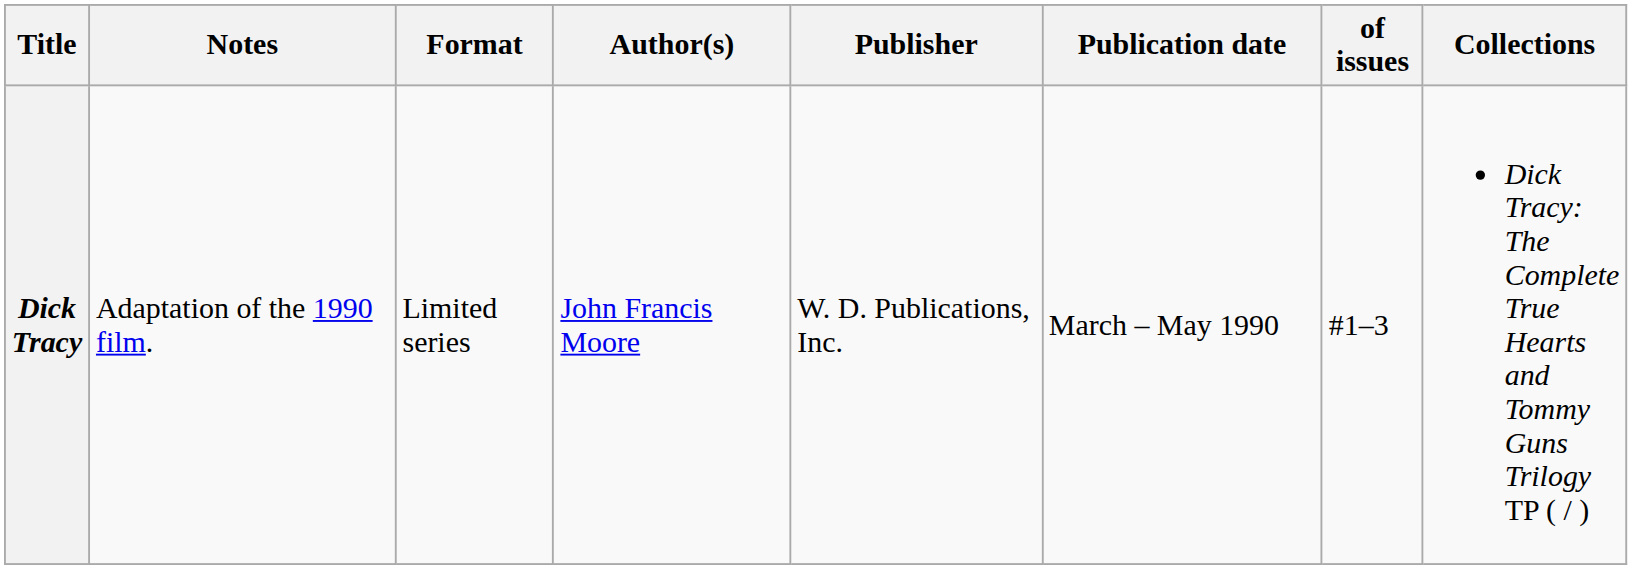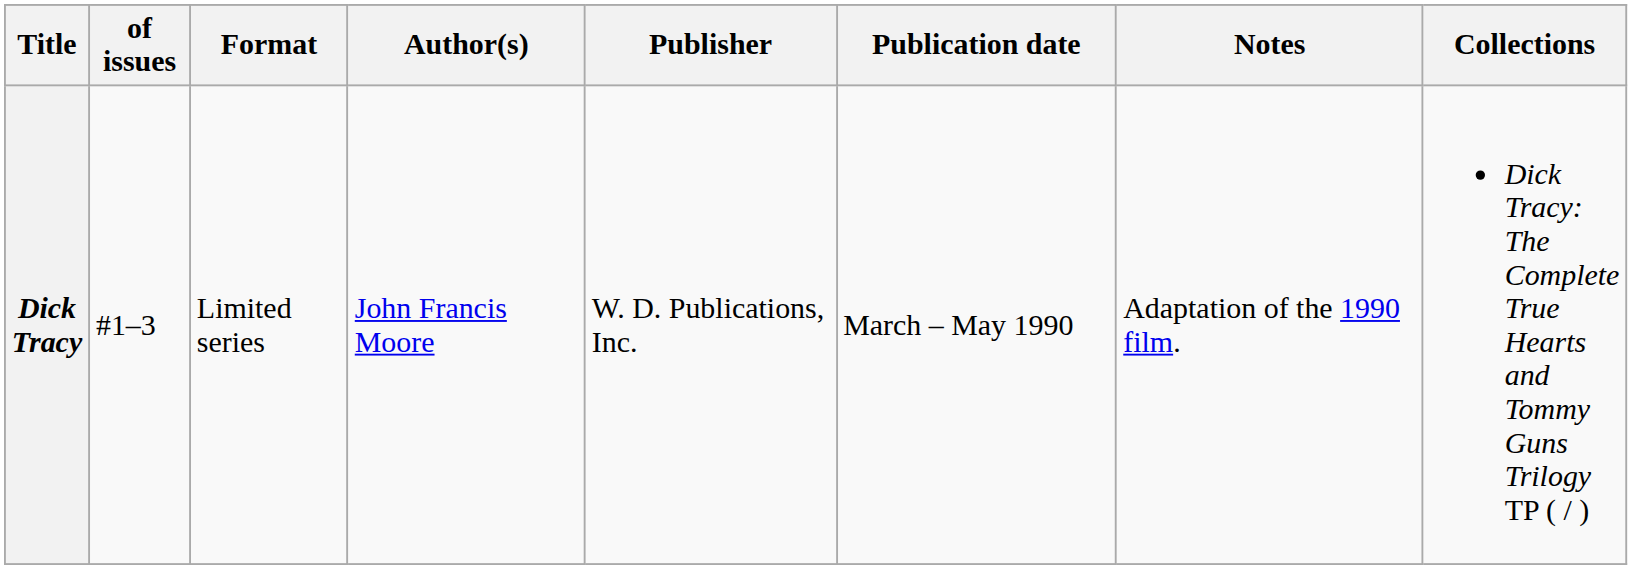 <table class="wikitable">
 <tr>
 <th>Title</th>
-<th style="width:175pt">Notes</th>
+<th style="width:40pt"> of issues</th>
 <th style="width:75pt">Format</th>
 <th style="width:125pt">Author(s)</th>
 <th style="width:125pt">Publisher</th>
 <th style="width:150pt">Publication date</th>
-<th style="width:40pt"> of issues</th>
+<th style="width:175pt">Notes</th>
 <th>Collections</th>
 </tr>
 <tr>
 <th><em>Dick Tracy</em></th>
-<td>Adaptation of the <a href='#'>1990 film</a>.</td>
+<td>#1–3</td>
 <td>Limited series</td>
 <td><a href='#'>John Francis Moore</a></td>
 <td>W. D. Publications, Inc.</td>
 <td>March – May 1990</td>
-<td>#1–3</td>
+<td>Adaptation of the <a href='#'>1990 film</a>.</td>
 <td><br><ul><li><em>Dick Tracy: The Complete True Hearts and Tommy Guns Trilogy</em> TP ( / )</li></ul></td>
 </tr>
 </table>
